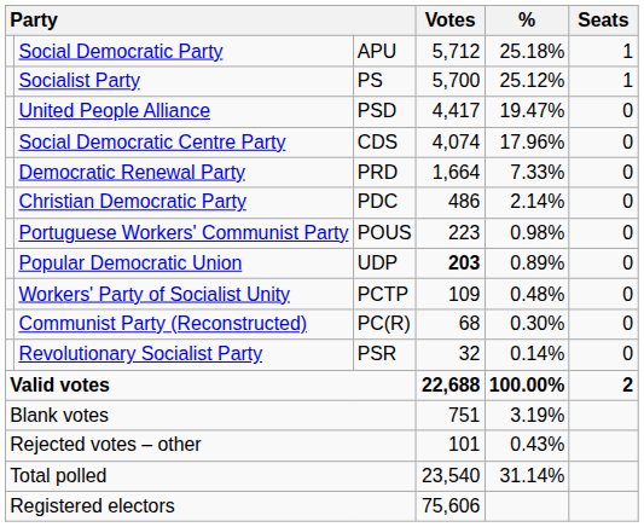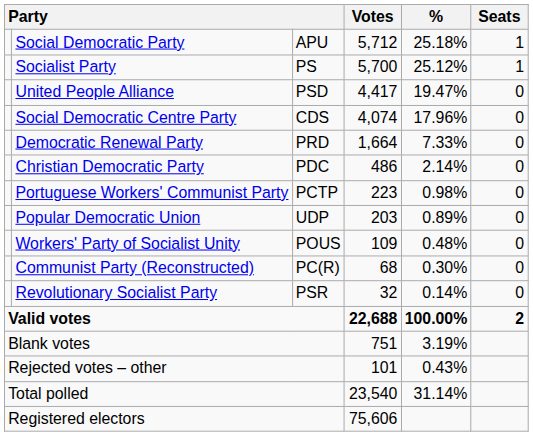 <table class="wikitable" border="1" style="text-align:right;">
 <tr>
 <th style="text-align:left;" colspan=3>Party</th>
 <th align=center width="50">Votes</th>
 <th align=center width="50">%</th>
 <th align=center width="50">Seats</th>
 </tr>
 <tr>
 <td></td>
 <td align=left><a href='#'>Social Democratic Party</a></td>
 <td align=left>APU</td>
 <td>5,712</td>
 <td>25.18%</td>
 <td>1</td>
 </tr>
 <tr>
 <td></td>
 <td align=left><a href='#'>Socialist Party</a></td>
 <td align=left>PS</td>
 <td>5,700</td>
 <td>25.12%</td>
 <td>1</td>
 </tr>
 <tr>
 <td></td>
 <td align=left><a href='#'>United People Alliance</a></td>
 <td align=left>PSD</td>
 <td>4,417</td>
 <td>19.47%</td>
 <td>0</td>
 </tr>
 <tr>
 <td></td>
 <td align=left style="white-space: nowrap;"><a href='#'>Social Democratic Centre Party</a></td>
 <td align=left>CDS</td>
 <td>4,074</td>
 <td>17.96%</td>
 <td>0</td>
 </tr>
 <tr>
 <td></td>
 <td align=left><a href='#'>Democratic Renewal Party</a></td>
 <td align=left>PRD</td>
 <td>1,664</td>
 <td>7.33%</td>
 <td>0</td>
 </tr>
 <tr>
 <td></td>
 <td align=left style="white-space: nowrap;"><a href='#'>Christian Democratic Party</a></td>
 <td align=left>PDC</td>
 <td>486</td>
 <td>2.14%</td>
 <td>0</td>
 </tr>
 <tr>
 <td></td>
 <td align=left><a href='#'>Portuguese Workers' Communist Party</a></td>
-<td align=left>POUS</td>
+<td align=left>PCTP</td>
 <td>223</td>
 <td>0.98%</td>
 <td>0</td>
 </tr>
 <tr>
 <td></td>
 <td align=left><a href='#'>Popular Democratic Union</a></td>
 <td align=left>UDP</td>
-<td><strong>203</strong></td>
+<td>203</td>
 <td>0.89%</td>
 <td>0</td>
 </tr>
 <tr>
 <td></td>
 <td align=left><a href='#'>Workers' Party of Socialist Unity</a></td>
-<td align=left>PCTP</td>
+<td align=left>POUS</td>
 <td>109</td>
 <td>0.48%</td>
 <td>0</td>
 </tr>
 <tr>
 <td></td>
 <td align=left><a href='#'>Communist Party (Reconstructed)</a></td>
 <td align=left>PC(R)</td>
 <td>68</td>
 <td>0.30%</td>
 <td>0</td>
 </tr>
 <tr>
 <td></td>
 <td align=left><a href='#'>Revolutionary Socialist Party</a></td>
 <td align=left>PSR</td>
 <td>32</td>
 <td>0.14%</td>
 <td>0</td>
 </tr>
 <tr style="font-weight:bold">
 <td align=left colspan=3>Valid votes</td>
 <td>22,688</td>
 <td>100.00%</td>
 <td>2</td>
 </tr>
 <tr>
 <td align=left colspan=3>Blank votes</td>
 <td>751</td>
 <td>3.19%</td>
 <td></td>
 </tr>
 <tr>
 <td align=left colspan=3>Rejected votes – other</td>
 <td>101</td>
 <td>0.43%</td>
 <td></td>
 </tr>
 <tr>
 <td align=left colspan=3>Total polled</td>
 <td>23,540</td>
 <td>31.14%</td>
 <td></td>
 </tr>
 <tr>
 <td align=left colspan=3>Registered electors</td>
 <td>75,606</td>
 <td></td>
 <td></td>
 </tr>
 </table>
